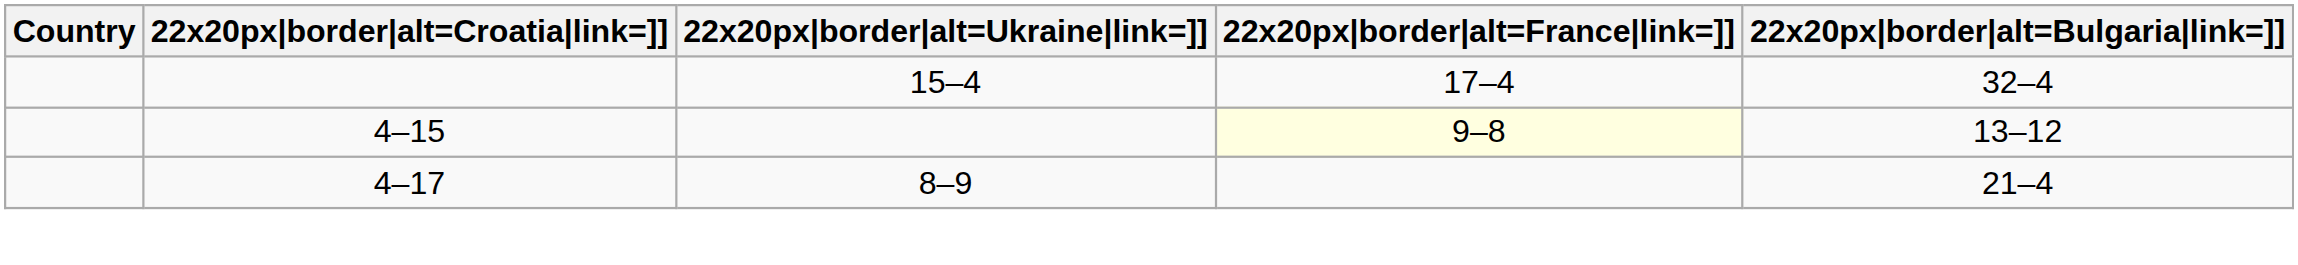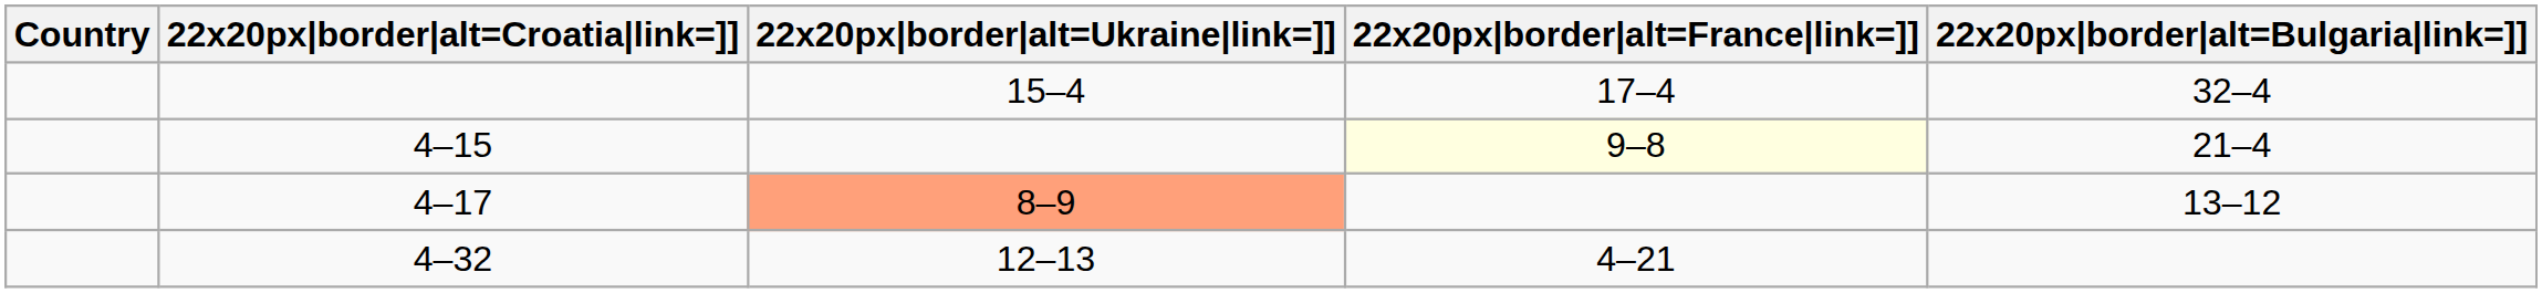 <table class="wikitable sortable nowrap" style="text-align:center; font-size:0.9em;">
 <tr>
 <th>Country</th>
 <th [[Image:>22x20px|border|alt=Croatia|link=]]</th>
 <th [[Image:>22x20px|border|alt=Ukraine|link=]]</th>
 <th [[Image:>22x20px|border|alt=France|link=]]</th>
 <th [[Image:>22x20px|border|alt=Bulgaria|link=]]</th>
 </tr>
 <tr>
 <td style="text-align:left;"></td>
 <td></td>
 <td>15–4</td>
 <td>17–4</td>
 <td>32–4</td>
 </tr>
 <tr>
 <td style="text-align:left;"></td>
 <td>4–15</td>
 <td></td>
 <td style="background: lightyellow;">9–8</td>
+<td>21–4</td>
+</tr>
+<tr>
+<td style="text-align:left;"></td>
+<td>4–17</td>
+<td style="background: lightsalmon;">8–9</td>
+<td></td>
 <td>13–12</td>
 </tr>
 <tr>
 <td style="text-align:left;"></td>
-<td>4–17</td>
-<td>8–9</td>
+<td>4–32</td>
+<td>12–13</td>
+<td>4–21</td>
 <td></td>
-<td>21–4</td>
 </tr>
 </table>
